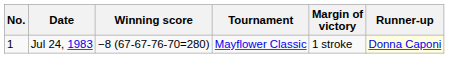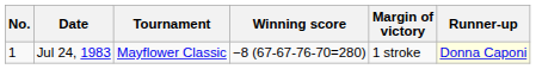 <table class="wikitable" style="font-size:95%;">
 <tr>
 <th>No.</th>
 <th>Date</th>
+<th>Tournament</th>
 <th>Winning score</th>
-<th>Tournament</th>
 <th>Margin of<br>victory</th>
 <th>Runner-up</th>
 </tr>
 <tr>
 <td>1</td>
 <td>Jul 24, <a href='#'>1983</a></td>
+<td><a href='#'>Mayflower Classic</a></td>
 <td>−8 (67-67-76-70=280)</td>
-<td><a href='#'>Mayflower Classic</a></td>
 <td>1 stroke</td>
 <td style="background: lightyellow;"> <a href='#'>Donna Caponi</a></td>
 </tr>
 </table>
